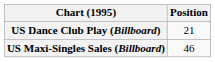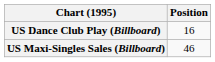 <table class="wikitable sortable plainrowheaders" style="text-align:center">
 <tr>
 <th>Chart (1995)</th>
 <th>Position</th>
 </tr>
 <tr>
 <th scope="row">US Dance Club Play (<em>Billboard</em>)</th>
-<td>21</td>
+<td>16</td>
 </tr>
 <tr>
 <th scope="row">US Maxi-Singles Sales (<em>Billboard</em>)</th>
 <td>46</td>
 </tr>
 </table>
